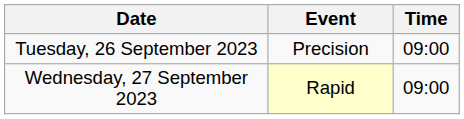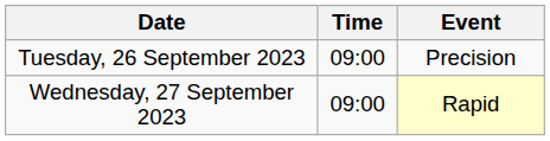 <table class = "wikitable" style="text-align:center;">
 <tr>
 <th width=220>Date</th>
+<th width=50>Time</th>
 <th width=100>Event</th>
-<th width=50>Time</th>
 </tr>
 <tr>
 <td>Tuesday, 26 September 2023</td>
+<td>09:00</td>
 <td>Precision</td>
-<td>09:00</td>
 </tr>
 <tr>
 <td>Wednesday, 27 September 2023</td>
+<td>09:00</td>
 <td bgcolor=ffffcc>Rapid</td>
-<td>09:00</td>
 </tr>
 </table>
